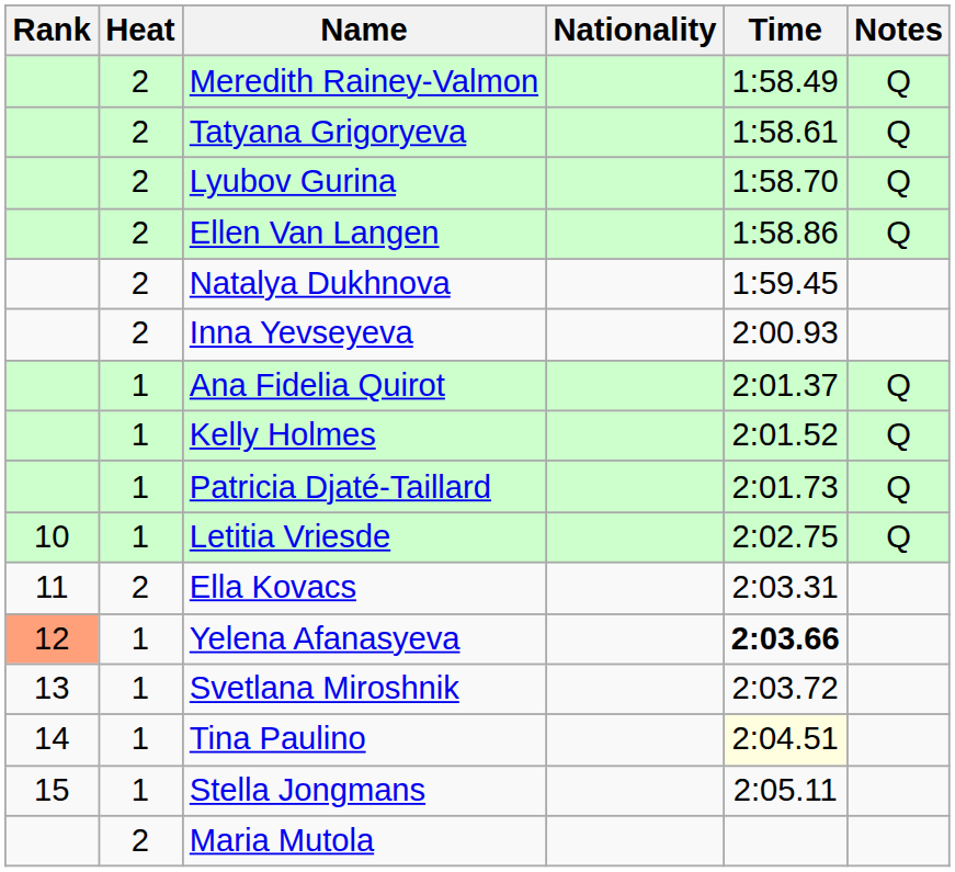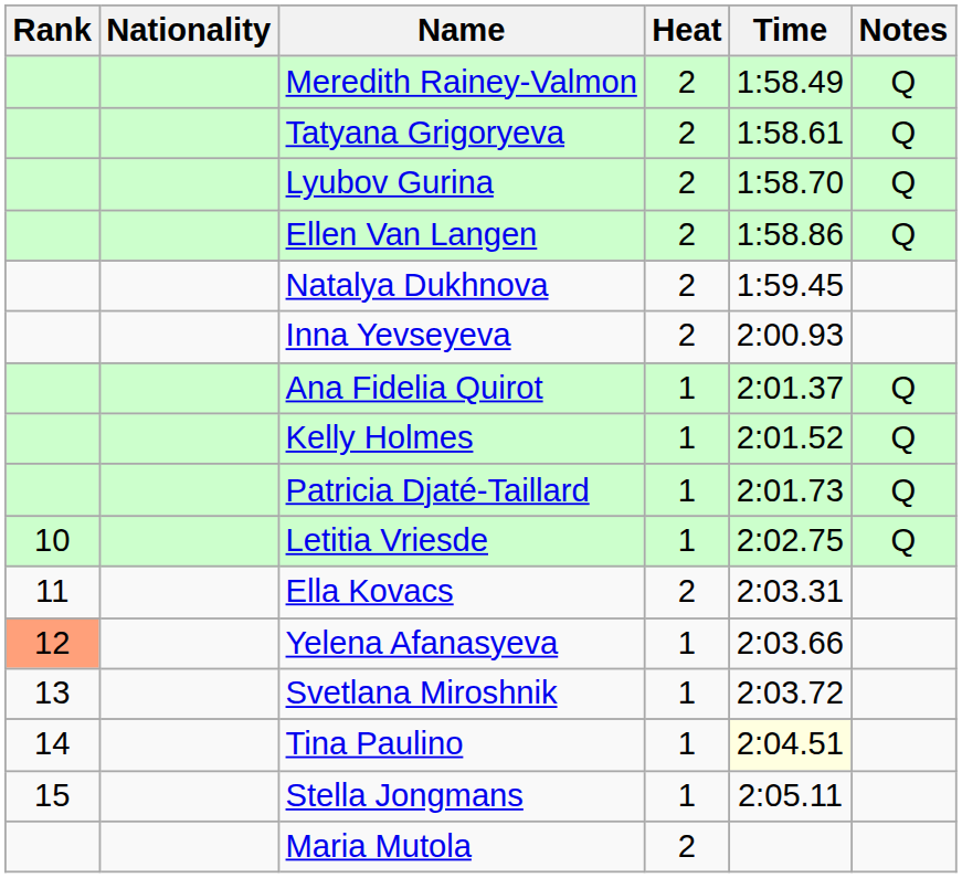 <table class="wikitable sortable" style="text-align:center">
 <tr>
 <th>Rank</th>
+<th>Nationality</th>
+<th>Name</th>
 <th>Heat</th>
-<th>Name</th>
-<th>Nationality</th>
 <th>Time</th>
 <th>Notes</th>
 </tr>
 <tr bgcolor=ccffcc>
 <td></td>
+<td align=left></td>
+<td align=left><a href='#'>Meredith Rainey-Valmon</a></td>
 <td>2</td>
-<td align=left><a href='#'>Meredith Rainey-Valmon</a></td>
-<td align=left></td>
 <td>1:58.49</td>
 <td>Q</td>
 </tr>
 <tr bgcolor=ccffcc>
 <td></td>
+<td align=left></td>
+<td align=left><a href='#'>Tatyana Grigoryeva</a></td>
 <td>2</td>
-<td align=left><a href='#'>Tatyana Grigoryeva</a></td>
-<td align=left></td>
 <td>1:58.61</td>
 <td>Q</td>
 </tr>
 <tr bgcolor=ccffcc>
 <td></td>
+<td align=left></td>
+<td align=left><a href='#'>Lyubov Gurina</a></td>
 <td>2</td>
-<td align=left><a href='#'>Lyubov Gurina</a></td>
-<td align=left></td>
 <td>1:58.70</td>
 <td>Q</td>
 </tr>
 <tr bgcolor=ccffcc>
 <td></td>
+<td align=left></td>
+<td align=left><a href='#'>Ellen Van Langen</a></td>
 <td>2</td>
-<td align=left><a href='#'>Ellen Van Langen</a></td>
-<td align=left></td>
 <td>1:58.86</td>
 <td>Q</td>
 </tr>
 <tr>
 <td></td>
+<td align=left></td>
+<td align=left><a href='#'>Natalya Dukhnova</a></td>
 <td>2</td>
-<td align=left><a href='#'>Natalya Dukhnova</a></td>
-<td align=left></td>
 <td>1:59.45</td>
 <td></td>
 </tr>
 <tr>
 <td></td>
+<td align=left></td>
+<td align=left><a href='#'>Inna Yevseyeva</a></td>
 <td>2</td>
-<td align=left><a href='#'>Inna Yevseyeva</a></td>
-<td align=left></td>
 <td>2:00.93</td>
 <td></td>
 </tr>
 <tr bgcolor=ccffcc>
 <td></td>
+<td align=left></td>
+<td align=left><a href='#'>Ana Fidelia Quirot</a></td>
 <td>1</td>
-<td align=left><a href='#'>Ana Fidelia Quirot</a></td>
-<td align=left></td>
 <td>2:01.37</td>
 <td>Q</td>
 </tr>
 <tr bgcolor=ccffcc>
 <td></td>
+<td align=left></td>
+<td align=left><a href='#'>Kelly Holmes</a></td>
 <td>1</td>
-<td align=left><a href='#'>Kelly Holmes</a></td>
-<td align=left></td>
 <td>2:01.52</td>
 <td>Q</td>
 </tr>
 <tr bgcolor=ccffcc>
 <td></td>
+<td align=left></td>
+<td align=left><a href='#'>Patricia Djaté-Taillard</a></td>
 <td>1</td>
-<td align=left><a href='#'>Patricia Djaté-Taillard</a></td>
-<td align=left></td>
 <td>2:01.73</td>
 <td>Q</td>
 </tr>
 <tr bgcolor=ccffcc>
 <td>10</td>
+<td align=left></td>
+<td align=left><a href='#'>Letitia Vriesde</a></td>
 <td>1</td>
-<td align=left><a href='#'>Letitia Vriesde</a></td>
-<td align=left></td>
 <td>2:02.75</td>
 <td>Q</td>
 </tr>
 <tr>
 <td>11</td>
+<td align=left></td>
+<td align=left><a href='#'>Ella Kovacs</a></td>
 <td>2</td>
-<td align=left><a href='#'>Ella Kovacs</a></td>
-<td align=left></td>
 <td>2:03.31</td>
 <td></td>
 </tr>
 <tr>
 <td style="background: lightsalmon;">12</td>
+<td align=left></td>
+<td align=left><a href='#'>Yelena Afanasyeva</a></td>
 <td>1</td>
-<td align=left><a href='#'>Yelena Afanasyeva</a></td>
-<td align=left></td>
-<td><strong>2:03.66</strong></td>
+<td>2:03.66</td>
 <td></td>
 </tr>
 <tr>
 <td>13</td>
+<td align=left></td>
+<td align=left><a href='#'>Svetlana Miroshnik</a></td>
 <td>1</td>
-<td align=left><a href='#'>Svetlana Miroshnik</a></td>
-<td align=left></td>
 <td>2:03.72</td>
 <td></td>
 </tr>
 <tr>
 <td>14</td>
+<td align=left></td>
+<td align=left><a href='#'>Tina Paulino</a></td>
 <td>1</td>
-<td align=left><a href='#'>Tina Paulino</a></td>
-<td align=left></td>
 <td style="background: lightyellow;">2:04.51</td>
 <td></td>
 </tr>
 <tr>
 <td>15</td>
+<td align=left></td>
+<td align=left><a href='#'>Stella Jongmans</a></td>
 <td>1</td>
-<td align=left><a href='#'>Stella Jongmans</a></td>
-<td align=left></td>
 <td>2:05.11</td>
 <td></td>
 </tr>
 <tr>
 <td></td>
+<td align=left></td>
+<td align=left><a href='#'>Maria Mutola</a></td>
 <td>2</td>
-<td align=left><a href='#'>Maria Mutola</a></td>
-<td align=left></td>
 <td></td>
 <td></td>
 </tr>
 </table>
